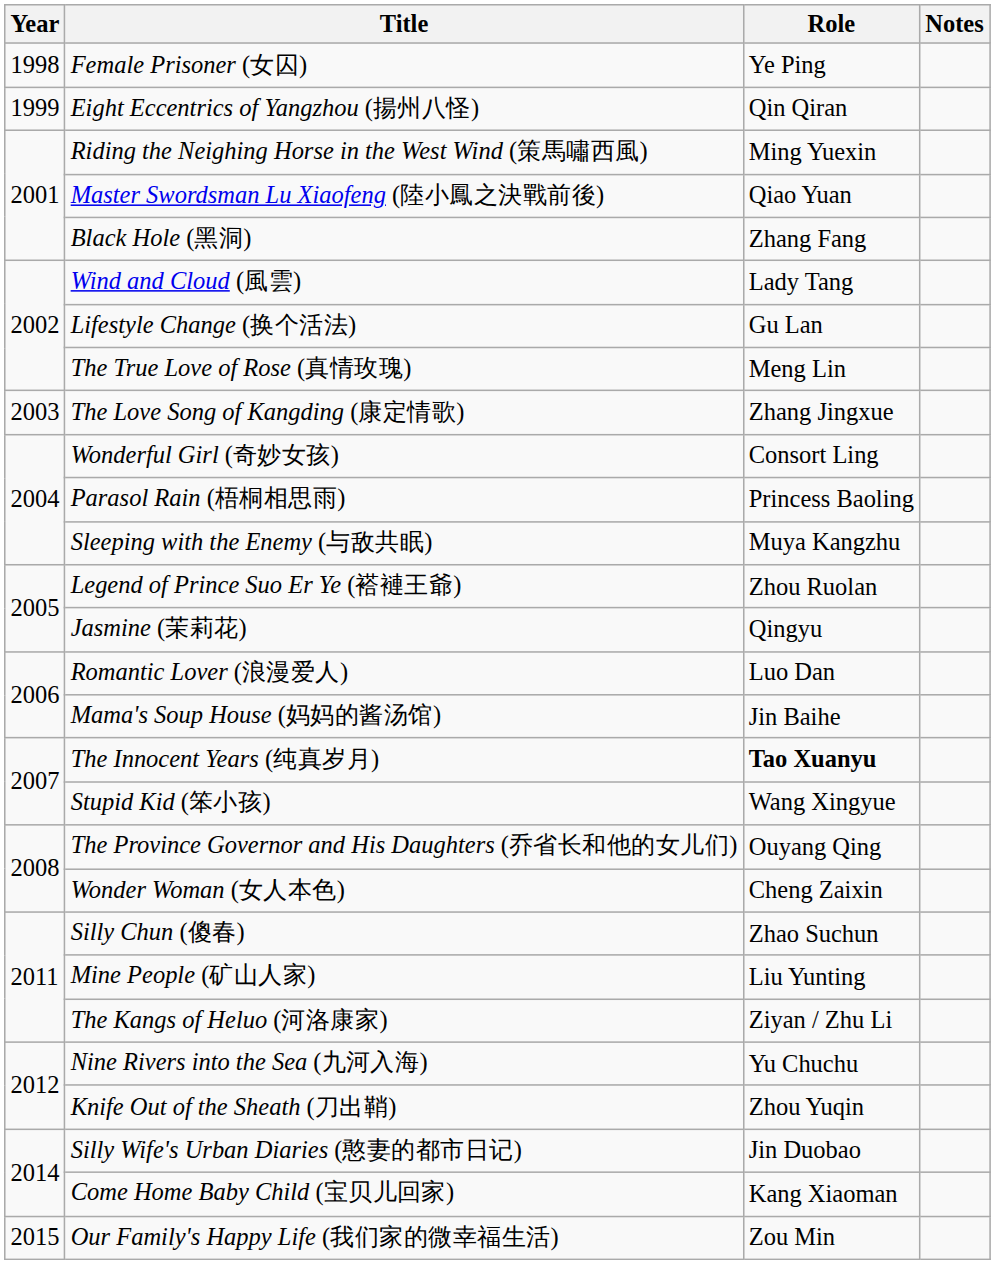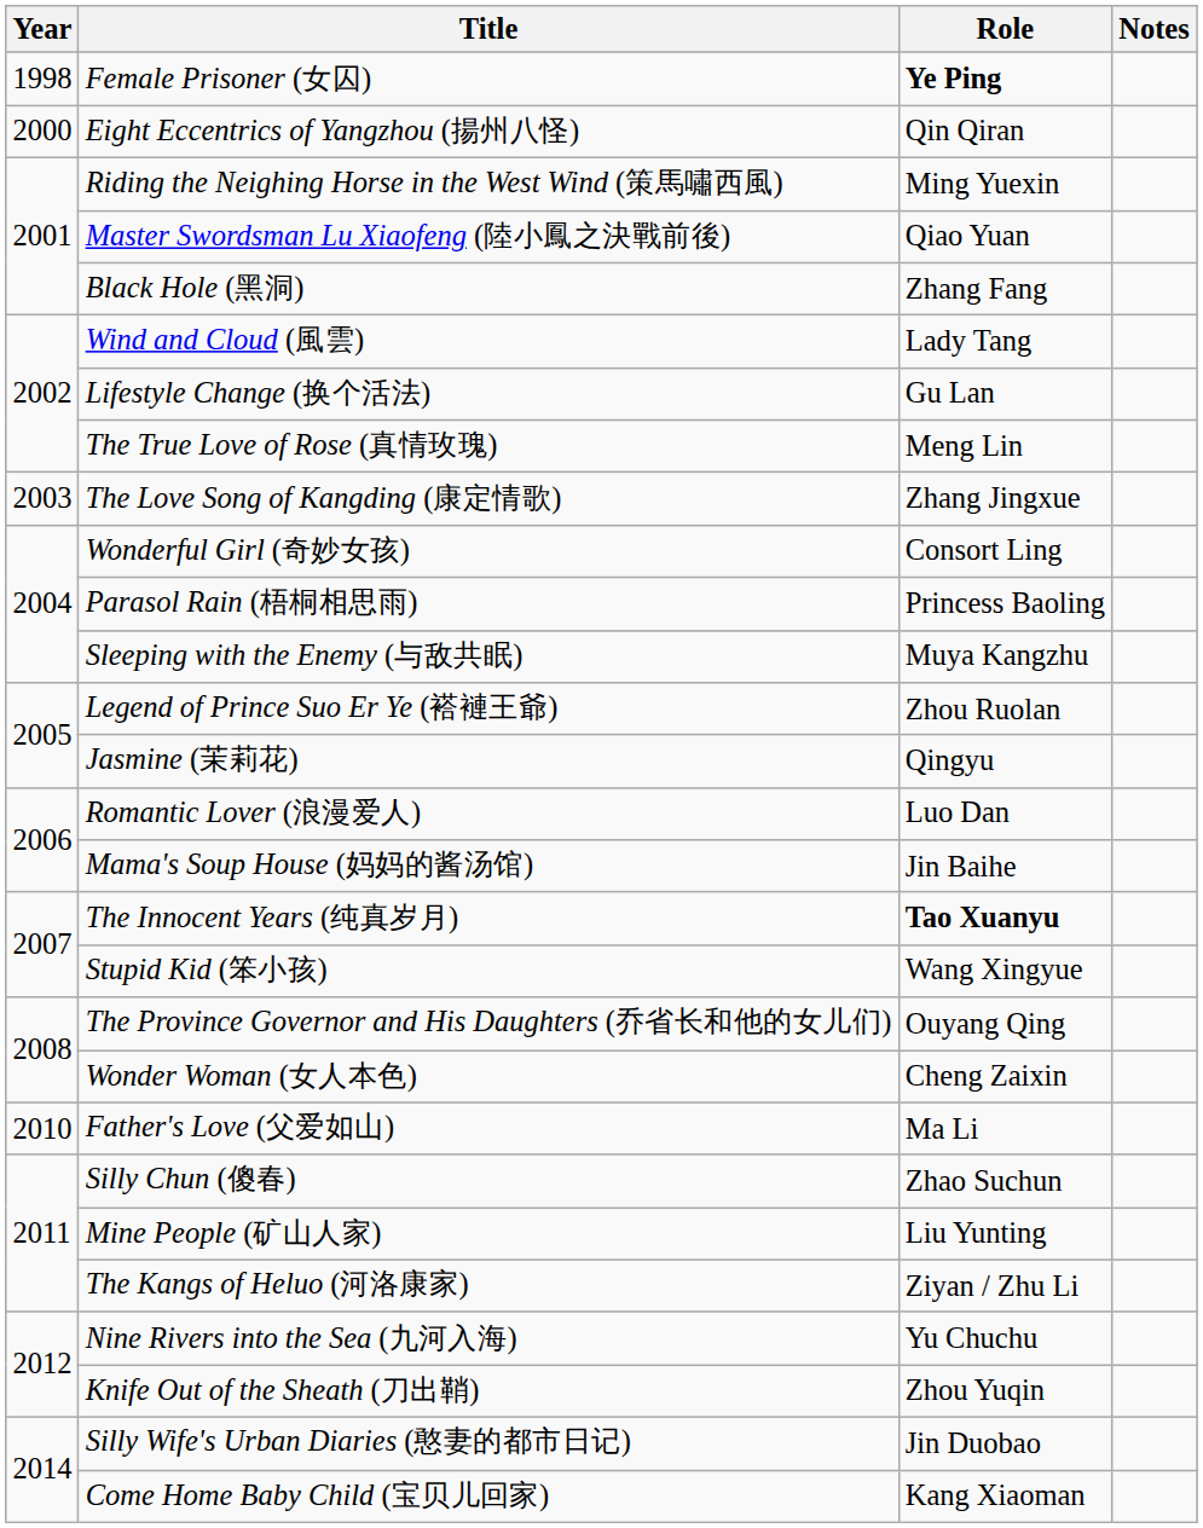 <table class="wikitable sortable">
 <tr>
 <th>Year</th>
 <th>Title</th>
 <th>Role</th>
 <th class="unsortable">Notes</th>
 </tr>
 <tr>
 <td>1998</td>
 <td><em>Female Prisoner</em> (女囚)</td>
-<td>Ye Ping</td>
+<td><strong>Ye Ping</strong></td>
 <td></td>
 </tr>
 <tr>
-<td>1999</td>
+<td>2000</td>
 <td><em>Eight Eccentrics of Yangzhou</em> (揚州八怪)</td>
 <td>Qin Qiran</td>
 <td></td>
 </tr>
 <tr>
 <td rowspan=3>2001</td>
 <td><em>Riding the Neighing Horse in the West Wind</em> (策馬嘯西風)</td>
 <td>Ming Yuexin</td>
 <td></td>
 </tr>
 <tr>
 <td><em><a href='#'>Master Swordsman Lu Xiaofeng</a></em> (陸小鳳之決戰前後)</td>
 <td>Qiao Yuan</td>
 <td></td>
 </tr>
 <tr>
 <td><em>Black Hole</em> (黑洞)</td>
 <td>Zhang Fang</td>
 <td></td>
 </tr>
 <tr>
 <td rowspan=3>2002</td>
 <td><em><a href='#'>Wind and Cloud</a></em> (風雲)</td>
 <td>Lady Tang</td>
 <td></td>
 </tr>
 <tr>
 <td><em>Lifestyle Change</em> (换个活法)</td>
 <td>Gu Lan</td>
 <td></td>
 </tr>
 <tr>
 <td><em>The True Love of Rose</em> (真情玫瑰)</td>
 <td>Meng Lin</td>
 <td></td>
 </tr>
 <tr>
 <td>2003</td>
 <td><em>The Love Song of Kangding</em> (康定情歌)</td>
 <td>Zhang Jingxue</td>
 <td></td>
 </tr>
 <tr>
 <td rowspan=3>2004</td>
 <td><em>Wonderful Girl</em> (奇妙女孩)</td>
 <td>Consort Ling</td>
 <td></td>
 </tr>
 <tr>
 <td><em>Parasol Rain</em> (梧桐相思雨)</td>
 <td>Princess Baoling</td>
 <td></td>
 </tr>
 <tr>
 <td><em>Sleeping with the Enemy</em> (与敌共眠)</td>
 <td>Muya Kangzhu</td>
 <td></td>
 </tr>
 <tr>
 <td rowspan=2>2005</td>
 <td><em>Legend of Prince Suo Er Ye</em> (褡褳王爺)</td>
 <td>Zhou Ruolan</td>
 <td></td>
 </tr>
 <tr>
 <td><em>Jasmine</em> (茉莉花)</td>
 <td>Qingyu</td>
 <td></td>
 </tr>
 <tr>
 <td rowspan=2>2006</td>
 <td><em>Romantic Lover</em> (浪漫爱人)</td>
 <td>Luo Dan</td>
 <td></td>
 </tr>
 <tr>
 <td><em>Mama's Soup House</em> (妈妈的酱汤馆)</td>
 <td>Jin Baihe</td>
 <td></td>
 </tr>
 <tr>
 <td rowspan=2>2007</td>
 <td><em>The Innocent Years</em> (纯真岁月)</td>
 <td><strong>Tao Xuanyu</strong></td>
 <td></td>
 </tr>
 <tr>
 <td><em>Stupid Kid</em> (笨小孩)</td>
 <td>Wang Xingyue</td>
 <td></td>
 </tr>
 <tr>
 <td rowspan=2>2008</td>
 <td><em>The Province Governor and His Daughters</em> (乔省长和他的女儿们)</td>
 <td>Ouyang Qing</td>
 <td></td>
 </tr>
 <tr>
 <td><em>Wonder Woman</em> (女人本色)</td>
 <td>Cheng Zaixin</td>
 <td></td>
 </tr>
 <tr>
+<td>2010</td>
+<td><em>Father's Love</em> (父爱如山)</td>
+<td>Ma Li</td>
+<td></td>
+</tr>
+<tr>
 <td rowspan=3>2011</td>
 <td><em>Silly Chun</em> (傻春)</td>
 <td>Zhao Suchun</td>
 <td></td>
 </tr>
 <tr>
 <td><em>Mine People</em> (矿山人家)</td>
 <td>Liu Yunting</td>
 <td></td>
 </tr>
 <tr>
 <td><em>The Kangs of Heluo</em> (河洛康家)</td>
 <td>Ziyan / Zhu Li</td>
 <td></td>
 </tr>
 <tr>
 <td rowspan=2>2012</td>
 <td><em>Nine Rivers into the Sea</em> (九河入海)</td>
 <td>Yu Chuchu</td>
 <td></td>
 </tr>
 <tr>
 <td><em>Knife Out of the Sheath</em> (刀出鞘)</td>
 <td>Zhou Yuqin</td>
 <td></td>
 </tr>
 <tr>
 <td rowspan=2>2014</td>
 <td><em>Silly Wife's Urban Diaries</em> (憨妻的都市日记)</td>
 <td>Jin Duobao</td>
 <td></td>
 </tr>
 <tr>
 <td><em>Come Home Baby Child</em> (宝贝儿回家)</td>
 <td>Kang Xiaoman</td>
 <td></td>
 </tr>
-<tr>
-<td>2015</td>
-<td><em>Our Family's Happy Life</em> (我们家的微幸福生活)</td>
-<td>Zou Min</td>
-<td></td>
-</tr>
 </table>
